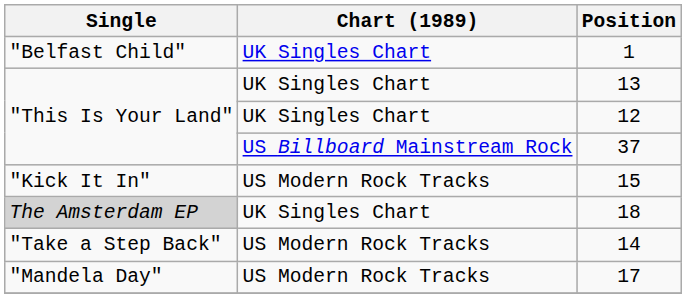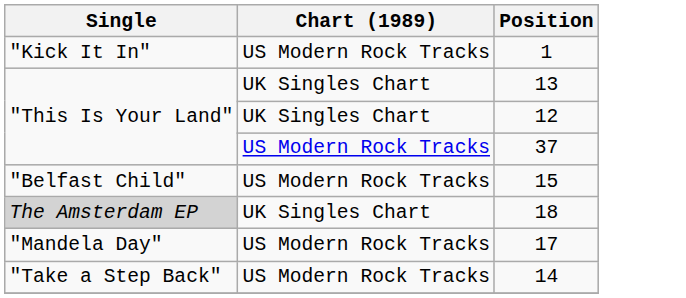 <table class="wikitable">
 <tr>
 <th>Single</th>
 <th>Chart (1989)</th>
 <th>Position</th>
 </tr>
 <tr>
-<td>"Belfast Child"</td>
-<td><a href='#'>UK Singles Chart</a></td>
+<td>"Kick It In"</td>
+<td>US Modern Rock Tracks</td>
 <td align="center">1</td>
 </tr>
 <tr>
 <td rowspan="3">"This Is Your Land"</td>
 <td>UK Singles Chart</td>
 <td align="center">13</td>
 </tr>
 <tr>
 <td>UK Singles Chart</td>
 <td align="center">12</td>
 </tr>
 <tr>
-<td><a href='#'>US <em>Billboard</em> Mainstream Rock</a></td>
+<td><a href='#'>US Modern Rock Tracks</a></td>
 <td align="center">37</td>
 </tr>
 <tr>
-<td>"Kick It In"</td>
+<td>"Belfast Child"</td>
 <td>US Modern Rock Tracks</td>
 <td align="center">15</td>
 </tr>
 <tr>
 <td style="background: lightgrey;"><em>The Amsterdam EP</em></td>
 <td>UK Singles Chart</td>
 <td align="center">18</td>
 </tr>
 <tr>
+<td>"Mandela Day"</td>
+<td>US Modern Rock Tracks</td>
+<td align="center">17</td>
+</tr>
+<tr>
 <td>"Take a Step Back"</td>
 <td>US Modern Rock Tracks</td>
 <td align="center">14</td>
 </tr>
 <tr>
-<td>"Mandela Day"</td>
-<td>US Modern Rock Tracks</td>
-<td align="center">17</td>
-</tr>
-<tr>
 </tr>
 </table>
